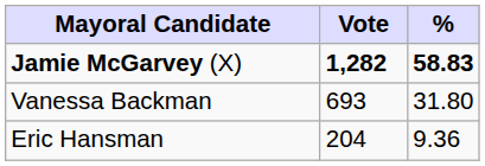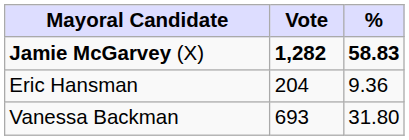 <table class="wikitable">
 <tr>
 <th style="background:#ddf; width:200px;">Mayoral Candidate</th>
 <th style="background:#ddf; width:50px;">Vote</th>
 <th style="background:#ddf; width:30px;">%</th>
 </tr>
 <tr>
 <td><strong>Jamie McGarvey</strong> (X)</td>
 <td><strong>1,282</strong></td>
 <td><strong>58.83</strong></td>
 </tr>
 <tr>
+<td>Eric Hansman</td>
+<td>204</td>
+<td>9.36</td>
+</tr>
+<tr>
 <td>Vanessa Backman</td>
 <td>693</td>
 <td>31.80</td>
 </tr>
-<tr>
-<td>Eric Hansman</td>
-<td>204</td>
-<td>9.36</td>
-</tr>
 </table>
